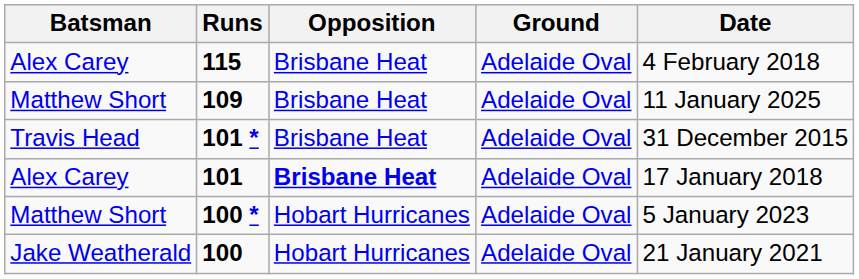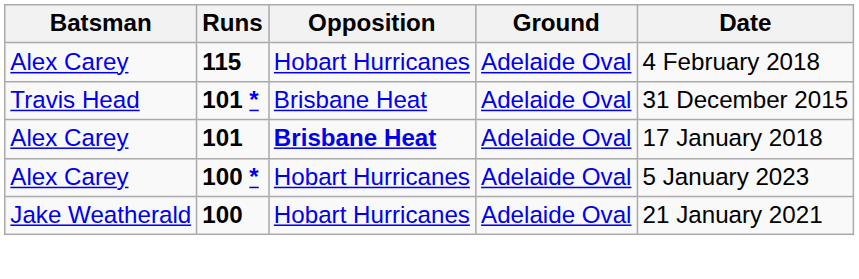 <table class="wikitable">
 <tr>
 <th>Batsman</th>
 <th>Runs</th>
 <th>Opposition</th>
 <th>Ground</th>
 <th>Date</th>
 </tr>
 <tr>
 <td><a href='#'>Alex Carey</a></td>
 <td><strong>115</strong></td>
-<td><a href='#'>Brisbane Heat</a></td>
+<td><a href='#'>Hobart Hurricanes</a></td>
 <td><a href='#'>Adelaide Oval</a></td>
 <td>4 February 2018</td>
-</tr>
-<tr>
-<td><a href='#'>Matthew Short</a></td>
-<td><strong>109</strong></td>
-<td><a href='#'>Brisbane Heat</a></td>
-<td><a href='#'>Adelaide Oval</a></td>
-<td>11 January 2025</td>
 </tr>
 <tr>
 <td><a href='#'>Travis Head</a></td>
 <td><strong>101 <a href='#'>*</a></strong></td>
 <td><a href='#'>Brisbane Heat</a></td>
 <td><a href='#'>Adelaide Oval</a></td>
 <td>31 December 2015</td>
 </tr>
 <tr>
 <td><a href='#'>Alex Carey</a></td>
 <td><strong>101</strong></td>
 <td><strong><a href='#'>Brisbane Heat</a></strong></td>
 <td><a href='#'>Adelaide Oval</a></td>
 <td>17 January 2018</td>
 </tr>
 <tr>
-<td><a href='#'>Matthew Short</a></td>
+<td><a href='#'>Alex Carey</a></td>
 <td><strong>100 <a href='#'>*</a></strong></td>
 <td><a href='#'>Hobart Hurricanes</a></td>
 <td><a href='#'>Adelaide Oval</a></td>
 <td>5 January 2023</td>
 </tr>
 <tr>
 <td><a href='#'>Jake Weatherald</a></td>
 <td><strong>100</strong></td>
 <td><a href='#'>Hobart Hurricanes</a></td>
 <td><a href='#'>Adelaide Oval</a></td>
 <td>21 January 2021</td>
 </tr>
 </table>
